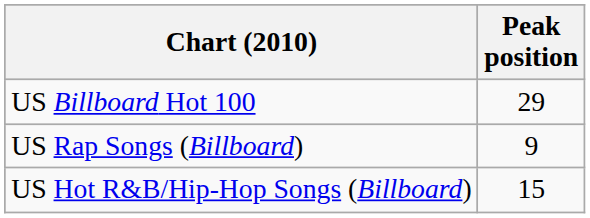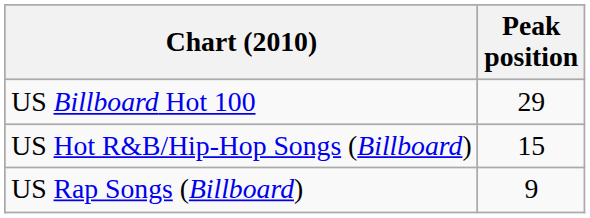 <table class="wikitable sortable">
 <tr>
 <th align="left">Chart (2010)</th>
 <th style="text-align:center;">Peak<br>position</th>
 </tr>
 <tr>
 <td align="left">US <a href='#'><em>Billboard</em> Hot 100</a></td>
 <td style="text-align:center;">29</td>
 </tr>
 <tr>
+<td align="left">US <a href='#'>Hot R&B/Hip-Hop Songs</a> (<a href='#'><em>Billboard</em></a>)</td>
+<td style="text-align:center;">15</td>
+</tr>
+<tr>
 <td align="left">US <a href='#'>Rap Songs</a> (<a href='#'><em>Billboard</em></a>)</td>
 <td style="text-align:center;">9</td>
 </tr>
-<tr>
-<td align="left">US <a href='#'>Hot R&B/Hip-Hop Songs</a> (<a href='#'><em>Billboard</em></a>)</td>
-<td style="text-align:center;">15</td>
-</tr>
 </table>
